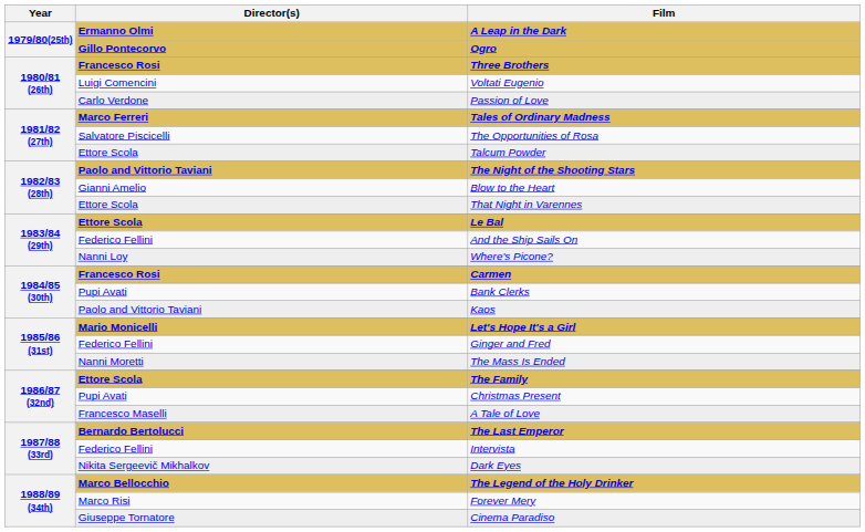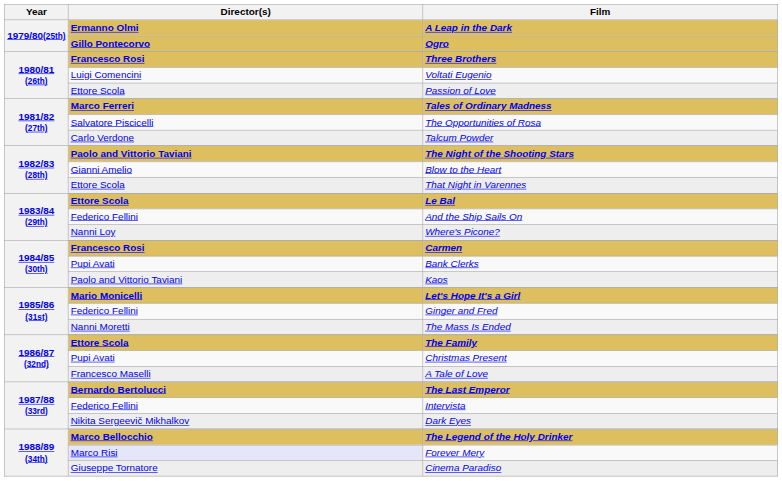 <table class="wikitable">
 <tr>
 <th width="8%">Year</th>
 <th width="45%">Director(s)</th>
 <th width="45%">Film</th>
 </tr>
 <tr>
 <th rowspan="2"><a href='#'>1979/80</a><small><a href='#'>(25th)</a></small></th>
 <td style="background:#DDBF5F"><strong><a href='#'>Ermanno Olmi</a></strong></td>
 <td style="background:#DDBF5F"><strong><em><a href='#'>A Leap in the Dark</a></em></strong></td>
 </tr>
 <tr>
 <td style="background:#DDBF5F"><strong><a href='#'>Gillo Pontecorvo</a></strong></td>
 <td style="background:#DDBF5F"><strong><em><a href='#'>Ogro</a></em></strong></td>
 </tr>
 <tr>
 <th rowspan="4" style="text-align:center"><a href='#'>1980/81</a><br><small><a href='#'>(26th)</a></small></th>
 </tr>
 <tr>
 <td style="background:#DDBF5F"><strong><a href='#'>Francesco Rosi</a></strong></td>
 <td style="background:#DDBF5F"><strong><em><a href='#'>Three Brothers</a></em></strong></td>
 </tr>
 <tr>
 <td><a href='#'>Luigi Comencini</a></td>
 <td><em><a href='#'>Voltati Eugenio</a></em></td>
 </tr>
 <tr style="background:#eee;">
-<td><a href='#'>Carlo Verdone</a></td>
+<td><a href='#'>Ettore Scola</a></td>
 <td><em><a href='#'>Passion of Love</a></em></td>
 </tr>
 <tr>
 <th rowspan="4" style="text-align:center"><a href='#'>1981/82</a><br><small><a href='#'>(27th)</a></small></th>
 </tr>
 <tr>
 <td style="background:#DDBF5F"><strong><a href='#'>Marco Ferreri</a></strong></td>
 <td style="background:#DDBF5F"><strong><em><a href='#'>Tales of Ordinary Madness</a></em></strong></td>
 </tr>
 <tr>
 <td><a href='#'>Salvatore Piscicelli</a></td>
 <td><em><a href='#'>The Opportunities of Rosa</a></em></td>
 </tr>
 <tr style="background:#eee;">
-<td><a href='#'>Ettore Scola</a></td>
+<td><a href='#'>Carlo Verdone</a></td>
 <td><em><a href='#'>Talcum Powder</a></em></td>
 </tr>
 <tr>
 <th rowspan="4" style="text-align:center"><a href='#'>1982/83</a><br><small><a href='#'>(28th)</a></small></th>
 </tr>
 <tr>
 <td style="background:#DDBF5F"><strong><a href='#'>Paolo and Vittorio Taviani</a></strong></td>
 <td style="background:#DDBF5F"><strong><em><a href='#'>The Night of the Shooting Stars</a></em></strong></td>
 </tr>
 <tr>
 <td><a href='#'>Gianni Amelio</a></td>
 <td><em><a href='#'>Blow to the Heart</a></em></td>
 </tr>
 <tr style="background:#eee;">
 <td><a href='#'>Ettore Scola</a></td>
 <td><em><a href='#'>That Night in Varennes</a></em></td>
 </tr>
 <tr>
 <th rowspan="4" style="text-align:center"><a href='#'>1983/84</a><br><small><a href='#'>(29th)</a></small></th>
 </tr>
 <tr>
 <td style="background:#DDBF5F"><strong><a href='#'>Ettore Scola</a></strong></td>
 <td style="background:#DDBF5F"><strong><em><a href='#'>Le Bal</a></em></strong></td>
 </tr>
 <tr>
 <td><a href='#'>Federico Fellini</a></td>
 <td><em><a href='#'>And the Ship Sails On</a></em></td>
 </tr>
 <tr style="background:#eee;">
 <td><a href='#'>Nanni Loy</a></td>
 <td><em><a href='#'>Where's Picone?</a></em></td>
 </tr>
 <tr>
 <th rowspan="4" style="text-align:center"><a href='#'>1984/85</a><br><small><a href='#'>(30th)</a></small></th>
 </tr>
 <tr>
 <td style="background:#DDBF5F"><strong><a href='#'>Francesco Rosi</a></strong></td>
 <td style="background:#DDBF5F"><strong><em><a href='#'>Carmen</a></em></strong></td>
 </tr>
 <tr>
 <td><a href='#'>Pupi Avati</a></td>
 <td><em><a href='#'>Bank Clerks</a></em></td>
 </tr>
 <tr style="background:#eee;">
 <td><a href='#'>Paolo and Vittorio Taviani</a></td>
 <td><em><a href='#'>Kaos</a></em></td>
 </tr>
 <tr>
 <th rowspan="4" style="text-align:center"><a href='#'>1985/86</a><br><small><a href='#'>(31st)</a></small></th>
 </tr>
 <tr>
 <td style="background:#DDBF5F"><strong><a href='#'>Mario Monicelli</a></strong></td>
 <td style="background:#DDBF5F"><strong><em><a href='#'>Let's Hope It's a Girl</a></em></strong></td>
 </tr>
 <tr>
 <td><a href='#'>Federico Fellini</a></td>
 <td><em><a href='#'>Ginger and Fred</a></em></td>
 </tr>
 <tr style="background:#eee;">
 <td><a href='#'>Nanni Moretti</a></td>
 <td><em><a href='#'>The Mass Is Ended</a></em></td>
 </tr>
 <tr>
 <th rowspan="4" style="text-align:center"><a href='#'>1986/87</a><br><small><a href='#'>(32nd)</a></small></th>
 </tr>
 <tr>
 <td style="background:#DDBF5F"><strong><a href='#'>Ettore Scola</a></strong></td>
 <td style="background:#DDBF5F"><strong><em><a href='#'>The Family</a></em></strong></td>
 </tr>
 <tr>
 <td><a href='#'>Pupi Avati</a></td>
 <td><em><a href='#'>Christmas Present</a></em></td>
 </tr>
 <tr style="background:#eee;">
 <td><a href='#'>Francesco Maselli</a></td>
 <td><em><a href='#'>A Tale of Love</a></em></td>
 </tr>
 <tr>
 <th rowspan="4" style="text-align:center"><a href='#'>1987/88</a><br><small><a href='#'>(33rd)</a></small></th>
 </tr>
 <tr>
 <td style="background:#DDBF5F"><strong><a href='#'>Bernardo Bertolucci</a></strong></td>
 <td style="background:#DDBF5F"><strong><em><a href='#'>The Last Emperor</a></em></strong></td>
 </tr>
 <tr>
 <td><a href='#'>Federico Fellini</a></td>
 <td><em><a href='#'>Intervista</a></em></td>
 </tr>
 <tr style="background:#eee;">
 <td><a href='#'>Nikita Sergeevič Mikhalkov</a></td>
 <td><em><a href='#'>Dark Eyes</a></em></td>
 </tr>
 <tr>
 <th rowspan="4" style="text-align:center"><a href='#'>1988/89</a><br><small><a href='#'>(34th)</a></small></th>
 </tr>
 <tr>
 <td style="background:#DDBF5F"><strong><a href='#'>Marco Bellocchio</a></strong></td>
 <td style="background:#DDBF5F"><strong><em><a href='#'>The Legend of the Holy Drinker</a></em></strong></td>
 </tr>
 <tr>
-<td><a href='#'>Marco Risi</a></td>
+<td style="background: lavender;"><a href='#'>Marco Risi</a></td>
 <td><em><a href='#'>Forever Mery</a></em></td>
 </tr>
 <tr style="background:#eee;">
 <td><a href='#'>Giuseppe Tornatore</a></td>
 <td><em><a href='#'>Cinema Paradiso</a></em></td>
 </tr>
 </table>
